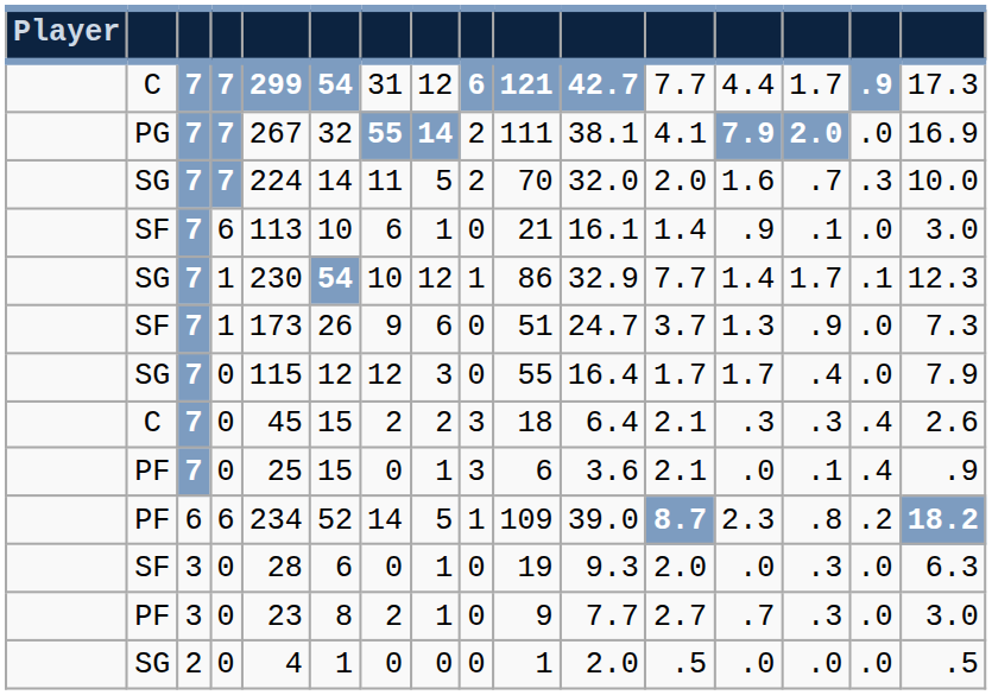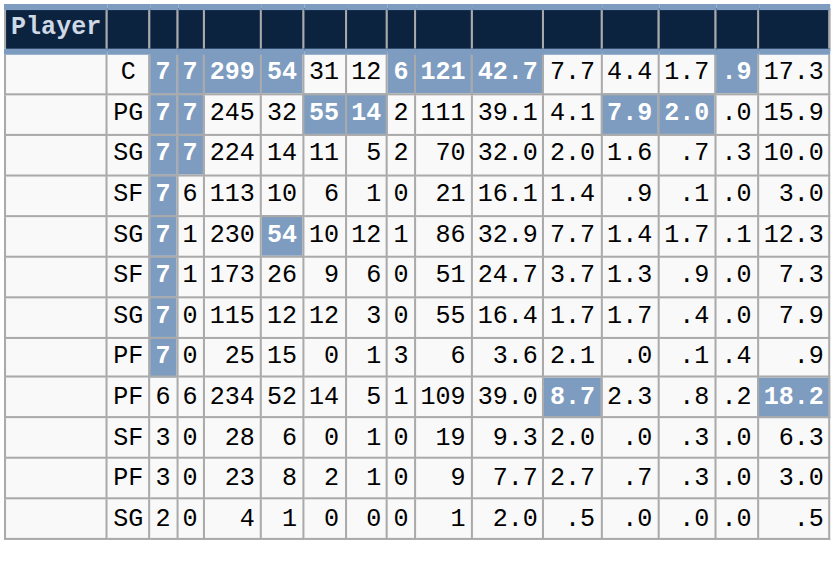 <table class="wikitable sortable" style="font-size: 95%; text-align:right;">
 <tr>
 <th style="background:#0C2340; color:#CED9E5; border-top:#7D9CC0 3px solid; border-bottom:#7D9CC0 3px solid;">Player</th>
 <th style="background:#0C2340; color:#CED9E5; border-top:#7D9CC0 3px solid; border-bottom:#7D9CC0 3px solid;"></th>
 <th style="background:#0C2340; color:#CED9E5; border-top:#7D9CC0 3px solid; border-bottom:#7D9CC0 3px solid;"></th>
 <th style="background:#0C2340; color:#CED9E5; border-top:#7D9CC0 3px solid; border-bottom:#7D9CC0 3px solid;"></th>
 <th style="background:#0C2340; color:#CED9E5; border-top:#7D9CC0 3px solid; border-bottom:#7D9CC0 3px solid;"></th>
 <th style="background:#0C2340; color:#CED9E5; border-top:#7D9CC0 3px solid; border-bottom:#7D9CC0 3px solid;"></th>
 <th style="background:#0C2340; color:#CED9E5; border-top:#7D9CC0 3px solid; border-bottom:#7D9CC0 3px solid;"></th>
 <th style="background:#0C2340; color:#CED9E5; border-top:#7D9CC0 3px solid; border-bottom:#7D9CC0 3px solid;"></th>
 <th style="background:#0C2340; color:#CED9E5; border-top:#7D9CC0 3px solid; border-bottom:#7D9CC0 3px solid;"></th>
 <th style="background:#0C2340; color:#CED9E5; border-top:#7D9CC0 3px solid; border-bottom:#7D9CC0 3px solid;"></th>
 <th style="background:#0C2340; color:#CED9E5; border-top:#7D9CC0 3px solid; border-bottom:#7D9CC0 3px solid;"></th>
 <th style="background:#0C2340; color:#CED9E5; border-top:#7D9CC0 3px solid; border-bottom:#7D9CC0 3px solid;"></th>
 <th style="background:#0C2340; color:#CED9E5; border-top:#7D9CC0 3px solid; border-bottom:#7D9CC0 3px solid;"></th>
 <th style="background:#0C2340; color:#CED9E5; border-top:#7D9CC0 3px solid; border-bottom:#7D9CC0 3px solid;"></th>
 <th style="background:#0C2340; color:#CED9E5; border-top:#7D9CC0 3px solid; border-bottom:#7D9CC0 3px solid;"></th>
 <th style="background:#0C2340; color:#CED9E5; border-top:#7D9CC0 3px solid; border-bottom:#7D9CC0 3px solid;"></th>
 </tr>
 <tr>
 <td style="text-align:left;"></td>
 <td style="text-align:center;">C</td>
 <td style="background:#7D9CC0; color:#FFFFFF;"><strong>7</strong></td>
 <td style="background:#7D9CC0; color:#FFFFFF;"><strong>7</strong></td>
 <td style="background:#7D9CC0; color:#FFFFFF;"><strong>299</strong></td>
 <td style="background:#7D9CC0; color:#FFFFFF;"><strong>54</strong></td>
 <td>31</td>
 <td>12</td>
 <td style="background:#7D9CC0; color:#FFFFFF;"><strong>6</strong></td>
 <td style="background:#7D9CC0; color:#FFFFFF;"><strong>121</strong></td>
 <td style="background:#7D9CC0; color:#FFFFFF;"><strong>42.7</strong></td>
 <td>7.7</td>
 <td>4.4</td>
 <td>1.7</td>
 <td style="background:#7D9CC0; color:#FFFFFF;"><strong>.9</strong></td>
 <td>17.3</td>
 </tr>
 <tr>
 <td style="text-align:left;"></td>
 <td style="text-align:center;">PG</td>
 <td style="background:#7D9CC0; color:#FFFFFF;"><strong>7</strong></td>
 <td style="background:#7D9CC0; color:#FFFFFF;"><strong>7</strong></td>
-<td>267</td>
+<td>245</td>
 <td>32</td>
 <td style="background:#7D9CC0; color:#FFFFFF;"><strong>55</strong></td>
 <td style="background:#7D9CC0; color:#FFFFFF;"><strong>14</strong></td>
 <td>2</td>
 <td>111</td>
-<td>38.1</td>
+<td>39.1</td>
 <td>4.1</td>
 <td style="background:#7D9CC0; color:#FFFFFF;"><strong>7.9</strong></td>
 <td style="background:#7D9CC0; color:#FFFFFF;"><strong>2.0</strong></td>
 <td>.0</td>
-<td>16.9</td>
+<td>15.9</td>
 </tr>
 <tr>
 <td style="text-align:left;"></td>
 <td style="text-align:center;">SG</td>
 <td style="background:#7D9CC0; color:#FFFFFF;"><strong>7</strong></td>
 <td style="background:#7D9CC0; color:#FFFFFF;"><strong>7</strong></td>
 <td>224</td>
 <td>14</td>
 <td>11</td>
 <td>5</td>
 <td>2</td>
 <td>70</td>
 <td>32.0</td>
 <td>2.0</td>
 <td>1.6</td>
 <td>.7</td>
 <td>.3</td>
 <td>10.0</td>
 </tr>
 <tr>
 <td style="text-align:left;"></td>
 <td style="text-align:center;">SF</td>
 <td style="background:#7D9CC0; color:#FFFFFF;"><strong>7</strong></td>
 <td>6</td>
 <td>113</td>
 <td>10</td>
 <td>6</td>
 <td>1</td>
 <td>0</td>
 <td>21</td>
 <td>16.1</td>
 <td>1.4</td>
 <td>.9</td>
 <td>.1</td>
 <td>.0</td>
 <td>3.0</td>
 </tr>
 <tr>
 <td style="text-align:left;"></td>
 <td style="text-align:center;">SG</td>
 <td style="background:#7D9CC0; color:#FFFFFF;"><strong>7</strong></td>
 <td>1</td>
 <td>230</td>
 <td style="background:#7D9CC0; color:#FFFFFF;"><strong>54</strong></td>
 <td>10</td>
 <td>12</td>
 <td>1</td>
 <td>86</td>
 <td>32.9</td>
 <td>7.7</td>
 <td>1.4</td>
 <td>1.7</td>
 <td>.1</td>
 <td>12.3</td>
 </tr>
 <tr>
 <td style="text-align:left;"></td>
 <td style="text-align:center;">SF</td>
 <td style="background:#7D9CC0; color:#FFFFFF;"><strong>7</strong></td>
 <td>1</td>
 <td>173</td>
 <td>26</td>
 <td>9</td>
 <td>6</td>
 <td>0</td>
 <td>51</td>
 <td>24.7</td>
 <td>3.7</td>
 <td>1.3</td>
 <td>.9</td>
 <td>.0</td>
 <td>7.3</td>
 </tr>
 <tr>
 <td style="text-align:left;"></td>
 <td style="text-align:center;">SG</td>
 <td style="background:#7D9CC0; color:#FFFFFF;"><strong>7</strong></td>
 <td>0</td>
 <td>115</td>
 <td>12</td>
 <td>12</td>
 <td>3</td>
 <td>0</td>
 <td>55</td>
 <td>16.4</td>
 <td>1.7</td>
 <td>1.7</td>
 <td>.4</td>
 <td>.0</td>
 <td>7.9</td>
 </tr>
 <tr>
 <td style="text-align:left;"></td>
-<td style="text-align:center;">C</td>
-<td style="background:#7D9CC0; color:#FFFFFF;"><strong>7</strong></td>
-<td>0</td>
-<td>45</td>
-<td>15</td>
-<td>2</td>
-<td>2</td>
-<td>3</td>
-<td>18</td>
-<td>6.4</td>
-<td>2.1</td>
-<td>.3</td>
-<td>.3</td>
-<td>.4</td>
-<td>2.6</td>
-</tr>
-<tr>
-<td style="text-align:left;"></td>
 <td style="text-align:center;">PF</td>
 <td style="background:#7D9CC0; color:#FFFFFF;"><strong>7</strong></td>
 <td>0</td>
 <td>25</td>
 <td>15</td>
 <td>0</td>
 <td>1</td>
 <td>3</td>
 <td>6</td>
 <td>3.6</td>
 <td>2.1</td>
 <td>.0</td>
 <td>.1</td>
 <td>.4</td>
 <td>.9</td>
 </tr>
 <tr>
 <td style="text-align:left;"></td>
 <td style="text-align:center;">PF</td>
 <td>6</td>
 <td>6</td>
 <td>234</td>
 <td>52</td>
 <td>14</td>
 <td>5</td>
 <td>1</td>
 <td>109</td>
 <td>39.0</td>
 <td style="background:#7D9CC0; color:#FFFFFF;"><strong>8.7</strong></td>
 <td>2.3</td>
 <td>.8</td>
 <td>.2</td>
 <td style="background:#7D9CC0; color:#FFFFFF;"><strong>18.2</strong></td>
 </tr>
 <tr>
 <td style="text-align:left;"></td>
 <td style="text-align:center;">SF</td>
 <td>3</td>
 <td>0</td>
 <td>28</td>
 <td>6</td>
 <td>0</td>
 <td>1</td>
 <td>0</td>
 <td>19</td>
 <td>9.3</td>
 <td>2.0</td>
 <td>.0</td>
 <td>.3</td>
 <td>.0</td>
 <td>6.3</td>
 </tr>
 <tr>
 <td style="text-align:left;"></td>
 <td style="text-align:center;">PF</td>
 <td>3</td>
 <td>0</td>
 <td>23</td>
 <td>8</td>
 <td>2</td>
 <td>1</td>
 <td>0</td>
 <td>9</td>
 <td>7.7</td>
 <td>2.7</td>
 <td>.7</td>
 <td>.3</td>
 <td>.0</td>
 <td>3.0</td>
 </tr>
 <tr>
 <td style="text-align:left;"></td>
 <td style="text-align:center;">SG</td>
 <td>2</td>
 <td>0</td>
 <td>4</td>
 <td>1</td>
 <td>0</td>
 <td>0</td>
 <td>0</td>
 <td>1</td>
 <td>2.0</td>
 <td>.5</td>
 <td>.0</td>
 <td>.0</td>
 <td>.0</td>
 <td>.5</td>
 </tr>
 </table>
